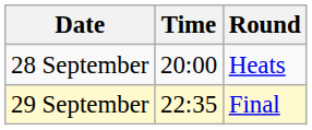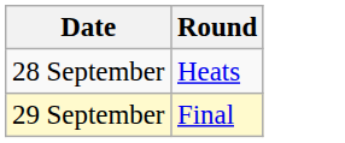 <table class="wikitable">
 <tr>
 <th>Date</th>
-<th>Time</th>
 <th>Round</th>
 </tr>
 <tr>
 <td>28 September</td>
-<td>20:00</td>
 <td><a href='#'>Heats</a></td>
 </tr>
 <tr style=background:lemonchiffon>
 <td>29 September</td>
-<td>22:35</td>
 <td><a href='#'>Final</a></td>
 </tr>
 </table>
